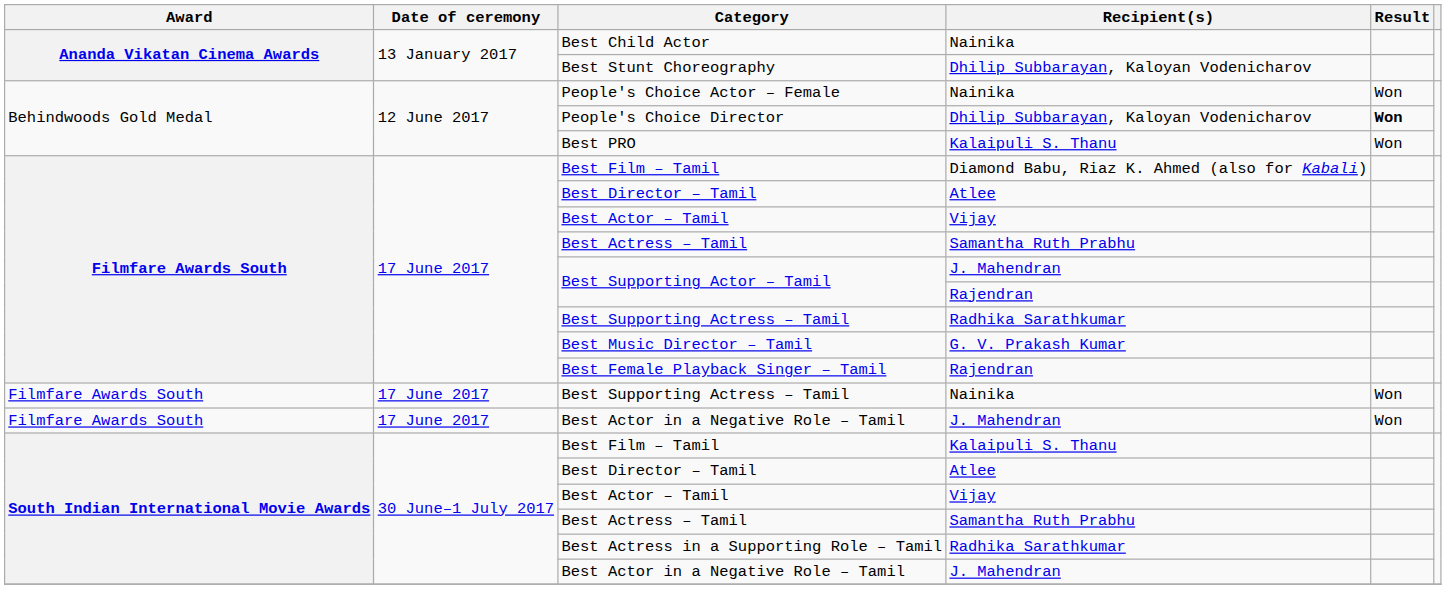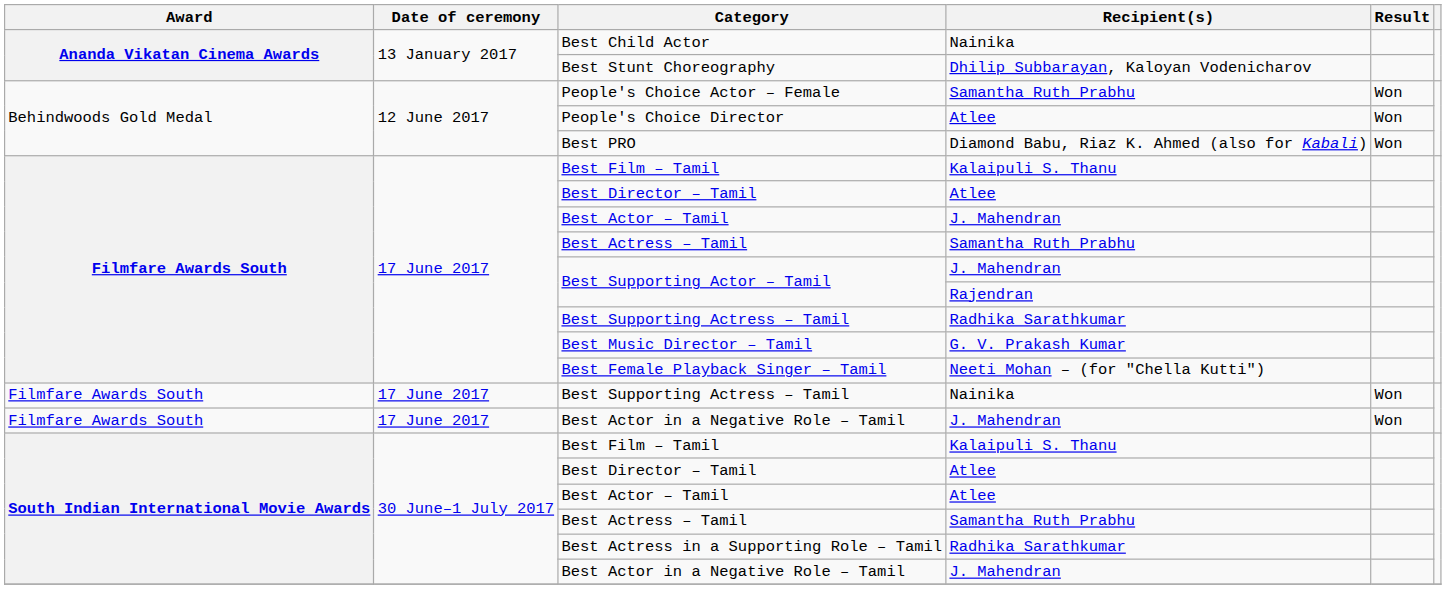 <table class="wikitable plainrowheaders sortable">
 <tr>
 <th scope="col">Award</th>
 <th scope="col">Date of ceremony</th>
 <th scope="col">Category</th>
 <th scope="col">Recipient(s)</th>
 <th scope="col">Result</th>
 <th scope="col" class="unsortable"></th>
 </tr>
 <tr>
 <th rowspan="2" scope="row"><a href='#'>Ananda Vikatan Cinema Awards</a></th>
 <td rowspan="2">13 January 2017</td>
 <td>Best Child Actor</td>
 <td>Nainika</td>
 <td></td>
 <td style="text-align:center;" rowspan="2"><br></td>
 </tr>
 <tr>
 <td>Best Stunt Choreography</td>
 <td><a href='#'>Dhilip Subbarayan</a>, Kaloyan Vodenicharov</td>
 <td></td>
 </tr>
 <tr>
 <td rowspan="3">Behindwoods Gold Medal</td>
 <td rowspan="3">12 June 2017</td>
 <td>People's Choice Actor – Female</td>
-<td>Nainika</td>
+<td><a href='#'>Samantha Ruth Prabhu</a></td>
 <td>Won</td>
 </tr>
 <tr>
 <td>People's Choice Director</td>
-<td><a href='#'>Dhilip Subbarayan</a>, Kaloyan Vodenicharov</td>
-<td><strong>Won</strong></td>
+<td><a href='#'>Atlee</a></td>
+<td>Won</td>
 </tr>
 <tr>
 <td>Best PRO</td>
-<td><a href='#'>Kalaipuli S. Thanu</a></td>
+<td>Diamond Babu, Riaz K. Ahmed (also for <em><a href='#'>Kabali</a></em>)</td>
 <td>Won</td>
 </tr>
 <tr>
 <th rowspan="9" scope="row"><a href='#'>Filmfare Awards South</a></th>
 <td rowspan="9"><a href='#'>17 June 2017</a></td>
 <td><a href='#'>Best Film – Tamil</a></td>
-<td>Diamond Babu, Riaz K. Ahmed (also for <em><a href='#'>Kabali</a></em>)</td>
+<td><a href='#'>Kalaipuli S. Thanu</a></td>
 <td></td>
 <td rowspan="9" style="text-align:center;"><br></td>
 </tr>
 <tr>
 <td><a href='#'>Best Director – Tamil</a></td>
 <td><a href='#'>Atlee</a></td>
 <td></td>
 </tr>
 <tr>
 <td><a href='#'>Best Actor – Tamil</a></td>
-<td><a href='#'>Vijay</a></td>
+<td><a href='#'>J. Mahendran</a></td>
 <td></td>
 </tr>
 <tr>
 <td><a href='#'>Best Actress – Tamil</a></td>
 <td><a href='#'>Samantha Ruth Prabhu</a></td>
 <td></td>
 </tr>
 <tr>
 <td rowspan="2"><a href='#'>Best Supporting Actor – Tamil</a></td>
 <td><a href='#'>J. Mahendran</a></td>
 <td></td>
 </tr>
 <tr>
 <td><a href='#'>Rajendran</a></td>
 <td></td>
 </tr>
 <tr>
 <td><a href='#'>Best Supporting Actress – Tamil</a></td>
 <td><a href='#'>Radhika Sarathkumar</a></td>
 <td></td>
 </tr>
 <tr>
 <td><a href='#'>Best Music Director – Tamil</a></td>
 <td><a href='#'>G. V. Prakash Kumar</a></td>
 <td></td>
 </tr>
 <tr>
 <td><a href='#'>Best Female Playback Singer – Tamil</a></td>
-<td><a href='#'>Rajendran</a></td>
+<td><a href='#'>Neeti Mohan</a> – (for "Chella Kutti")</td>
 <td></td>
 </tr>
 <tr>
 <td><a href='#'>Filmfare Awards South</a></td>
 <td><a href='#'>17 June 2017</a></td>
 <td>Best Supporting Actress – Tamil</td>
 <td>Nainika</td>
 <td>Won</td>
 </tr>
 <tr>
 <td><a href='#'>Filmfare Awards South</a></td>
 <td><a href='#'>17 June 2017</a></td>
 <td>Best Actor in a Negative Role – Tamil</td>
 <td><a href='#'>J. Mahendran</a></td>
 <td>Won</td>
 </tr>
 <tr>
 <th rowspan="6" scope="row"><a href='#'>South Indian International Movie Awards</a></th>
 <td rowspan="6"><a href='#'>30 June–1 July 2017</a></td>
 <td>Best Film – Tamil</td>
 <td><a href='#'>Kalaipuli S. Thanu</a></td>
 <td></td>
 <td rowspan="6" style="text-align:center;"></td>
 </tr>
 <tr>
 <td>Best Director – Tamil</td>
 <td><a href='#'>Atlee</a></td>
 <td></td>
 </tr>
 <tr>
 <td>Best Actor – Tamil</td>
-<td><a href='#'>Vijay</a></td>
+<td><a href='#'>Atlee</a></td>
 <td></td>
 </tr>
 <tr>
 <td>Best Actress – Tamil</td>
 <td><a href='#'>Samantha Ruth Prabhu</a></td>
 <td></td>
 </tr>
 <tr>
 <td>Best Actress in a Supporting Role – Tamil</td>
 <td><a href='#'>Radhika Sarathkumar</a></td>
 <td></td>
 </tr>
 <tr>
 <td>Best Actor in a Negative Role – Tamil</td>
 <td><a href='#'>J. Mahendran</a></td>
 <td></td>
 </tr>
 <tr>
 </tr>
 </table>
